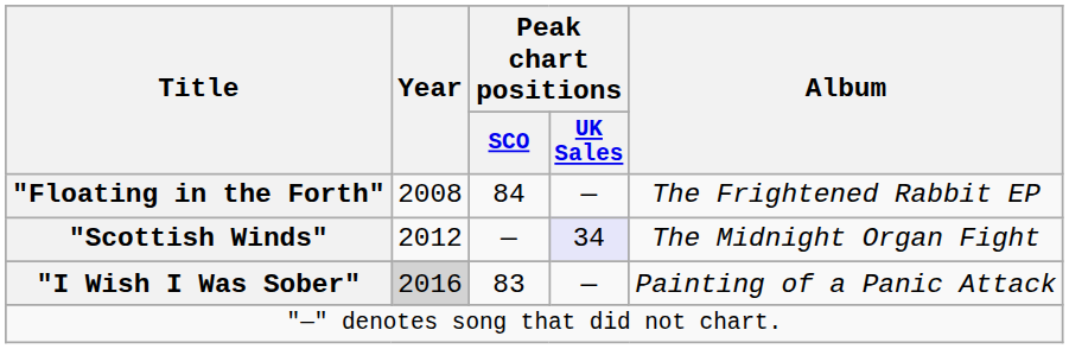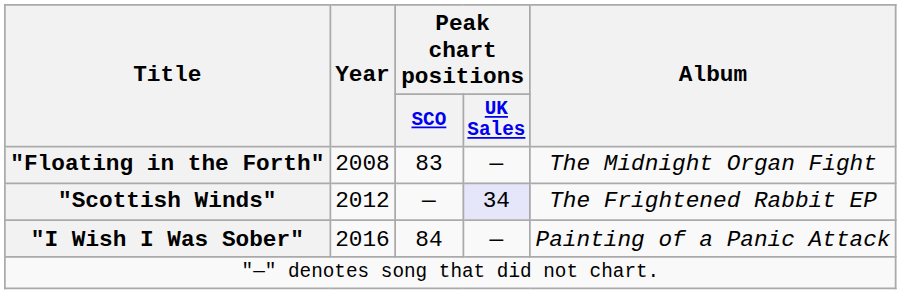 <table class="wikitable plainrowheaders" style="text-align:center;">
 <tr>
 <th scope="col" rowspan="2">Title</th>
 <th scope="col" rowspan="2">Year</th>
 <th scope="col" colspan="2">Peak chart positions</th>
 <th scope="col" rowspan="2">Album</th>
 </tr>
 <tr>
 <th style="width:3em;font-size:85%;"><a href='#'>SCO</a><br></th>
 <th scope="col" style="width:3em;font-size:85%;"><a href='#'>UK<br>Sales</a><br></th>
 </tr>
 <tr>
 <th scope="row">"Floating in the Forth"</th>
 <td>2008</td>
-<td>84</td>
+<td>83</td>
 <td>—</td>
-<td><em>The Frightened Rabbit EP</em></td>
+<td><em>The Midnight Organ Fight</em></td>
 </tr>
 <tr>
 <th scope="row">"Scottish Winds"</th>
 <td>2012</td>
 <td>—</td>
 <td style="background: lavender;">34</td>
-<td><em>The Midnight Organ Fight</em></td>
+<td><em>The Frightened Rabbit EP</em></td>
 </tr>
 <tr>
 <th scope="row">"I Wish I Was Sober"</th>
-<td style="background: lightgrey;">2016</td>
-<td>83</td>
+<td>2016</td>
+<td>84</td>
 <td>—</td>
 <td><em>Painting of a Panic Attack</em></td>
 </tr>
 <tr>
 <td colspan="9" style="text-align:center; font-size:85%;">"—" denotes song that did not chart.</td>
 </tr>
 </table>
